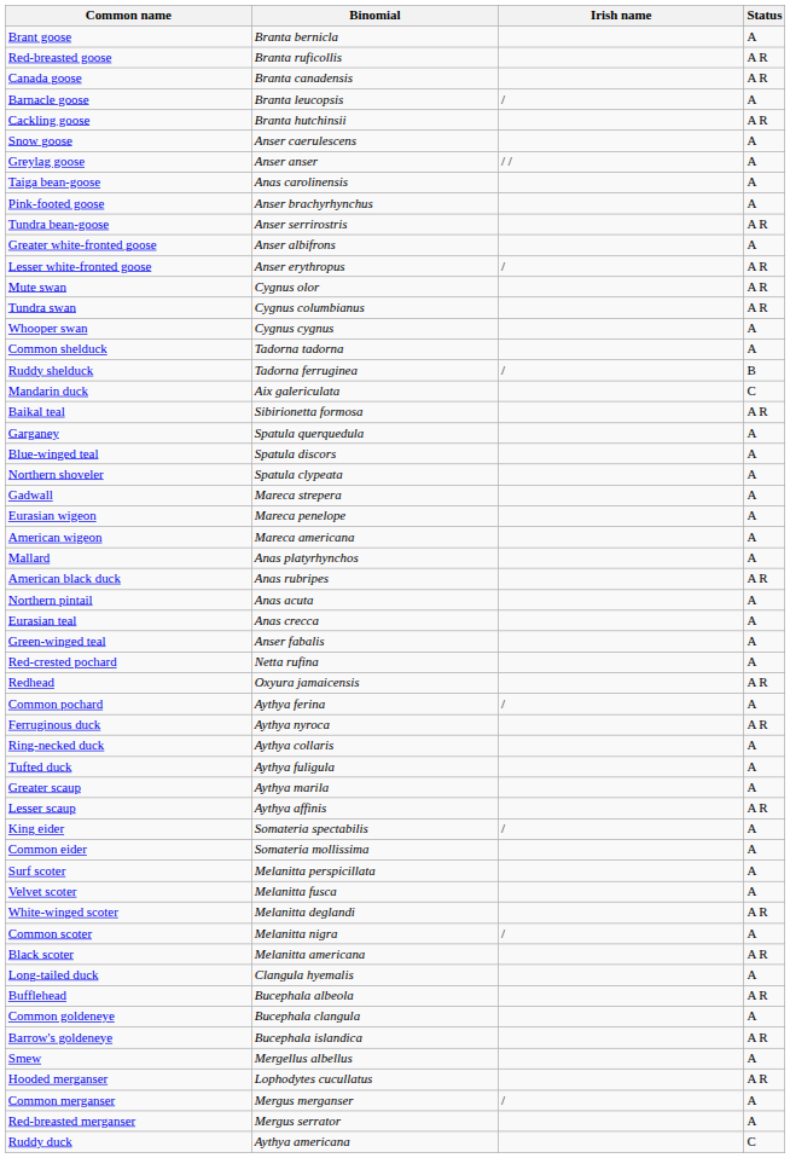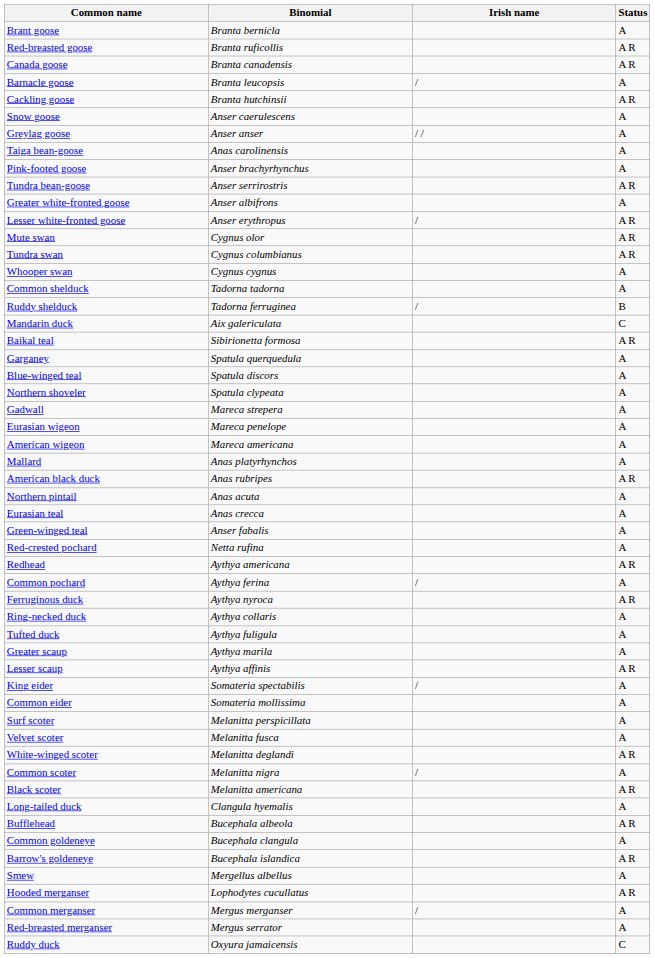 <table width=60% class="wikitable">
 <tr>
 <th width=32%>Common name</th>
 <th width=32%>Binomial</th>
 <th width=32%>Irish name</th>
 <th width=4%>Status</th>
 </tr>
 <tr>
 <td><a href='#'>Brant goose</a></td>
 <td><em>Branta bernicla</em></td>
 <td></td>
 <td>A</td>
 </tr>
 <tr>
 <td><a href='#'>Red-breasted goose</a></td>
 <td><em>Branta ruficollis</em></td>
 <td></td>
 <td>A R</td>
 </tr>
 <tr>
 <td><a href='#'>Canada goose</a></td>
 <td><em>Branta canadensis</em></td>
 <td></td>
 <td>A R</td>
 </tr>
 <tr>
 <td><a href='#'>Barnacle goose</a></td>
 <td><em>Branta leucopsis</em></td>
 <td> / </td>
 <td>A</td>
 </tr>
 <tr>
 <td><a href='#'>Cackling goose</a></td>
 <td><em>Branta hutchinsii</em></td>
 <td></td>
 <td>A R</td>
 </tr>
 <tr>
 <td><a href='#'>Snow goose</a></td>
 <td><em>Anser caerulescens</em></td>
 <td></td>
 <td>A</td>
 </tr>
 <tr>
 <td><a href='#'>Greylag goose</a></td>
 <td><em>Anser anser</em></td>
 <td> /  / </td>
 <td>A</td>
 </tr>
 <tr>
 <td><a href='#'>Taiga bean-goose</a></td>
 <td><em>Anas carolinensis</em></td>
 <td></td>
 <td>A</td>
 </tr>
 <tr>
 <td><a href='#'>Pink-footed goose</a></td>
 <td><em>Anser brachyrhynchus</em></td>
 <td></td>
 <td>A</td>
 </tr>
 <tr>
 <td><a href='#'>Tundra bean-goose</a></td>
 <td><em>Anser serrirostris</em></td>
 <td></td>
 <td>A R</td>
 </tr>
 <tr>
 <td><a href='#'>Greater white-fronted goose</a></td>
 <td><em>Anser albifrons</em></td>
 <td></td>
 <td>A</td>
 </tr>
 <tr>
 <td><a href='#'>Lesser white-fronted goose</a></td>
 <td><em>Anser erythropus</em></td>
 <td> / </td>
 <td>A R</td>
 </tr>
 <tr>
 <td><a href='#'>Mute swan</a></td>
 <td><em>Cygnus olor</em></td>
 <td></td>
 <td>A R</td>
 </tr>
 <tr>
 <td><a href='#'>Tundra swan</a></td>
 <td><em>Cygnus columbianus</em></td>
 <td></td>
 <td>A R</td>
 </tr>
 <tr>
 <td><a href='#'>Whooper swan</a></td>
 <td><em>Cygnus cygnus</em></td>
 <td></td>
 <td>A</td>
 </tr>
 <tr>
 <td><a href='#'>Common shelduck</a></td>
 <td><em>Tadorna tadorna</em></td>
 <td></td>
 <td>A</td>
 </tr>
 <tr>
 <td><a href='#'>Ruddy shelduck</a></td>
 <td><em>Tadorna ferruginea</em></td>
 <td> / </td>
 <td>B</td>
 </tr>
 <tr>
 <td><a href='#'>Mandarin duck</a></td>
 <td><em>Aix galericulata</em></td>
 <td></td>
 <td>C</td>
 </tr>
 <tr>
 <td><a href='#'>Baikal teal</a></td>
 <td><em>Sibirionetta formosa</em></td>
 <td></td>
 <td>A R</td>
 </tr>
 <tr>
 <td><a href='#'>Garganey</a></td>
 <td><em>Spatula querquedula</em></td>
 <td></td>
 <td>A</td>
 </tr>
 <tr>
 <td><a href='#'>Blue-winged teal</a></td>
 <td><em>Spatula discors</em></td>
 <td></td>
 <td>A</td>
 </tr>
 <tr>
 <td><a href='#'>Northern shoveler</a></td>
 <td><em>Spatula clypeata</em></td>
 <td></td>
 <td>A</td>
 </tr>
 <tr>
 <td><a href='#'>Gadwall</a></td>
 <td><em>Mareca strepera</em></td>
 <td></td>
 <td>A</td>
 </tr>
 <tr>
 <td><a href='#'>Eurasian wigeon</a></td>
 <td><em>Mareca penelope</em></td>
 <td></td>
 <td>A</td>
 </tr>
 <tr>
 <td><a href='#'>American wigeon</a></td>
 <td><em>Mareca americana</em></td>
 <td></td>
 <td>A</td>
 </tr>
 <tr>
 <td><a href='#'>Mallard</a></td>
 <td><em>Anas platyrhynchos</em></td>
 <td></td>
 <td>A</td>
 </tr>
 <tr>
 <td><a href='#'>American black duck</a></td>
 <td><em>Anas rubripes</em></td>
 <td></td>
 <td>A R</td>
 </tr>
 <tr>
 <td><a href='#'>Northern pintail</a></td>
 <td><em>Anas acuta</em></td>
 <td></td>
 <td>A</td>
 </tr>
 <tr>
 <td><a href='#'>Eurasian teal</a></td>
 <td><em>Anas crecca</em></td>
 <td></td>
 <td>A</td>
 </tr>
 <tr>
 <td><a href='#'>Green-winged teal</a></td>
 <td><em>Anser fabalis</em></td>
 <td></td>
 <td>A</td>
 </tr>
 <tr>
 <td><a href='#'>Red-crested pochard</a></td>
 <td><em>Netta rufina</em></td>
 <td></td>
 <td>A</td>
 </tr>
 <tr>
 <td><a href='#'>Redhead</a></td>
-<td><em>Oxyura jamaicensis</em></td>
+<td><em>Aythya americana</em></td>
 <td></td>
 <td>A R</td>
 </tr>
 <tr>
 <td><a href='#'>Common pochard</a></td>
 <td><em>Aythya ferina</em></td>
 <td> / </td>
 <td>A</td>
 </tr>
 <tr>
 <td><a href='#'>Ferruginous duck</a></td>
 <td><em>Aythya nyroca</em></td>
 <td></td>
 <td>A R</td>
 </tr>
 <tr>
 <td><a href='#'>Ring-necked duck</a></td>
 <td><em>Aythya collaris</em></td>
 <td></td>
 <td>A</td>
 </tr>
 <tr>
 <td><a href='#'>Tufted duck</a></td>
 <td><em>Aythya fuligula</em></td>
 <td></td>
 <td>A</td>
 </tr>
 <tr>
 <td><a href='#'>Greater scaup</a></td>
 <td><em>Aythya marila</em></td>
 <td></td>
 <td>A</td>
 </tr>
 <tr>
 <td><a href='#'>Lesser scaup</a></td>
 <td><em>Aythya affinis</em></td>
 <td></td>
 <td>A R</td>
 </tr>
 <tr>
 <td><a href='#'>King eider</a></td>
 <td><em>Somateria spectabilis</em></td>
 <td> / </td>
 <td>A</td>
 </tr>
 <tr>
 <td><a href='#'>Common eider</a></td>
 <td><em>Somateria mollissima</em></td>
 <td></td>
 <td>A</td>
 </tr>
 <tr>
 <td><a href='#'>Surf scoter</a></td>
 <td><em>Melanitta perspicillata</em></td>
 <td></td>
 <td>A</td>
 </tr>
 <tr>
 <td><a href='#'>Velvet scoter</a></td>
 <td><em>Melanitta fusca</em></td>
 <td></td>
 <td>A</td>
 </tr>
 <tr>
 <td><a href='#'>White-winged scoter</a></td>
 <td><em>Melanitta deglandi</em></td>
 <td></td>
 <td>A R</td>
 </tr>
 <tr>
 <td><a href='#'>Common scoter</a></td>
 <td><em>Melanitta nigra</em></td>
 <td> / </td>
 <td>A</td>
 </tr>
 <tr>
 <td><a href='#'>Black scoter</a></td>
 <td><em>Melanitta americana</em></td>
 <td></td>
 <td>A R</td>
 </tr>
 <tr>
 <td><a href='#'>Long-tailed duck</a></td>
 <td><em>Clangula hyemalis</em></td>
 <td></td>
 <td>A</td>
 </tr>
 <tr>
 <td><a href='#'>Bufflehead</a></td>
 <td><em>Bucephala albeola</em></td>
 <td></td>
 <td>A R</td>
 </tr>
 <tr>
 <td><a href='#'>Common goldeneye</a></td>
 <td><em>Bucephala clangula</em></td>
 <td></td>
 <td>A</td>
 </tr>
 <tr>
 <td><a href='#'>Barrow's goldeneye</a></td>
 <td><em>Bucephala islandica</em></td>
 <td></td>
 <td>A R</td>
 </tr>
 <tr>
 <td><a href='#'>Smew</a></td>
 <td><em>Mergellus albellus</em></td>
 <td></td>
 <td>A</td>
 </tr>
 <tr>
 <td><a href='#'>Hooded merganser</a></td>
 <td><em>Lophodytes cucullatus</em></td>
 <td></td>
 <td>A R</td>
 </tr>
 <tr>
 <td><a href='#'>Common merganser</a></td>
 <td><em>Mergus merganser</em></td>
 <td> / </td>
 <td>A</td>
 </tr>
 <tr>
 <td><a href='#'>Red-breasted merganser</a></td>
 <td><em>Mergus serrator</em></td>
 <td></td>
 <td>A</td>
 </tr>
 <tr>
 <td><a href='#'>Ruddy duck</a></td>
-<td><em>Aythya americana</em></td>
+<td><em>Oxyura jamaicensis</em></td>
 <td></td>
 <td>C</td>
 </tr>
 </table>
